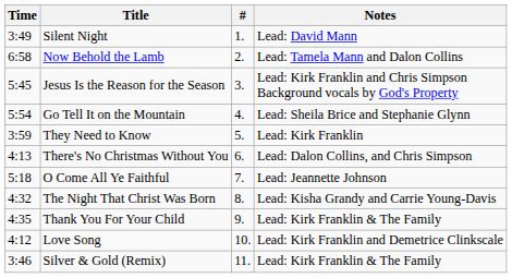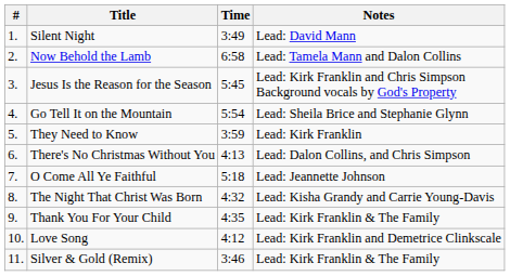 <table class="wikitable">
 <tr>
+<th>#</th>
+<th>Title</th>
 <th>Time</th>
-<th>Title</th>
-<th>#</th>
 <th>Notes</th>
 </tr>
 <tr>
+<td>1.</td>
+<td>Silent Night</td>
 <td>3:49</td>
-<td>Silent Night</td>
-<td>1.</td>
 <td>Lead: <a href='#'>David Mann</a></td>
 </tr>
 <tr>
+<td>2.</td>
+<td><a href='#'>Now Behold the Lamb</a></td>
 <td>6:58</td>
-<td><a href='#'>Now Behold the Lamb</a></td>
-<td>2.</td>
 <td>Lead: <a href='#'>Tamela Mann</a> and Dalon Collins</td>
 </tr>
 <tr>
+<td>3.</td>
+<td>Jesus Is the Reason for the Season</td>
 <td>5:45</td>
-<td>Jesus Is the Reason for the Season</td>
-<td>3.</td>
 <td>Lead: Kirk Franklin and Chris Simpson<br>Background vocals by <a href='#'>God's Property</a></td>
 </tr>
 <tr>
+<td>4.</td>
+<td>Go Tell It on the Mountain</td>
 <td>5:54</td>
-<td>Go Tell It on the Mountain</td>
-<td>4.</td>
 <td>Lead: Sheila Brice and Stephanie Glynn</td>
 </tr>
 <tr>
+<td>5.</td>
+<td>They Need to Know</td>
 <td>3:59</td>
-<td>They Need to Know</td>
-<td>5.</td>
 <td>Lead: Kirk Franklin</td>
 </tr>
 <tr>
+<td>6.</td>
+<td>There's No Christmas Without You</td>
 <td>4:13</td>
-<td>There's No Christmas Without You</td>
-<td>6.</td>
 <td>Lead: Dalon Collins, and Chris Simpson</td>
 </tr>
 <tr>
+<td>7.</td>
+<td>O Come All Ye Faithful</td>
 <td>5:18</td>
-<td>O Come All Ye Faithful</td>
-<td>7.</td>
 <td>Lead: Jeannette Johnson</td>
 </tr>
 <tr>
+<td>8.</td>
+<td>The Night That Christ Was Born</td>
 <td>4:32</td>
-<td>The Night That Christ Was Born</td>
-<td>8.</td>
 <td>Lead: Kisha Grandy and Carrie Young-Davis</td>
 </tr>
 <tr>
+<td>9.</td>
+<td>Thank You For Your Child</td>
 <td>4:35</td>
-<td>Thank You For Your Child</td>
-<td>9.</td>
 <td>Lead: Kirk Franklin & The Family</td>
 </tr>
 <tr>
+<td>10.</td>
+<td>Love Song</td>
 <td>4:12</td>
-<td>Love Song</td>
-<td>10.</td>
 <td>Lead: Kirk Franklin and Demetrice Clinkscale</td>
 </tr>
 <tr>
+<td>11.</td>
+<td>Silver & Gold (Remix)</td>
 <td>3:46</td>
-<td>Silver & Gold (Remix)</td>
-<td>11.</td>
 <td>Lead: Kirk Franklin & The Family</td>
 </tr>
 </table>
